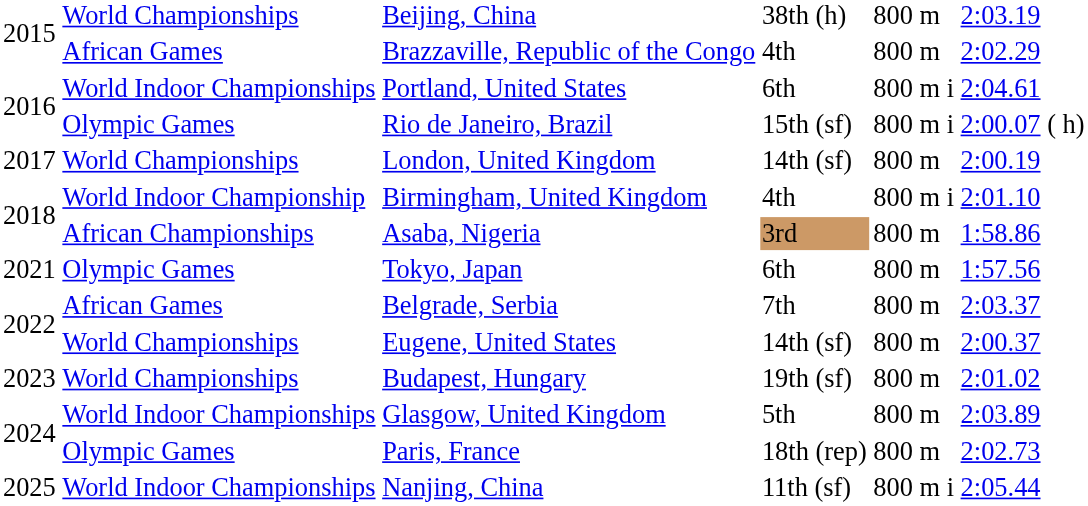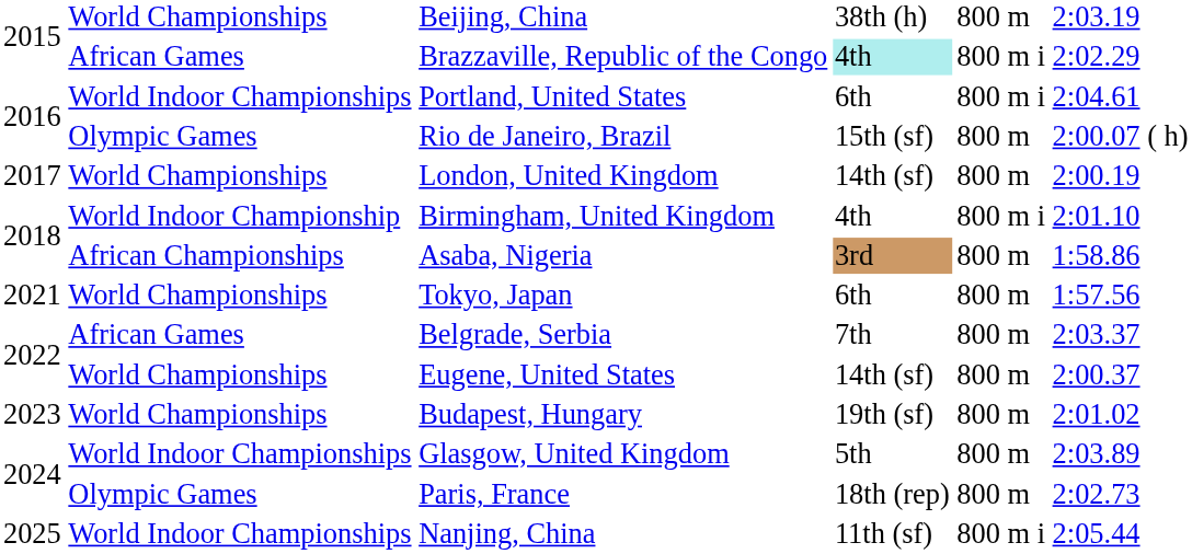 <table>
 <tr>
 <td rowspan=2>2015</td>
 <td><a href='#'>World Championships</a></td>
 <td><a href='#'>Beijing, China</a></td>
 <td>38th (h)</td>
 <td>800 m</td>
 <td><a href='#'>2:03.19</a></td>
 </tr>
 <tr>
 <td><a href='#'>African Games</a></td>
 <td><a href='#'>Brazzaville, Republic of the Congo</a></td>
-<td>4th</td>
-<td>800 m</td>
+<td style="background: paleturquoise;">4th</td>
+<td>800 m i</td>
 <td><a href='#'>2:02.29</a></td>
 </tr>
 <tr>
 <td rowspan=2>2016</td>
 <td><a href='#'>World Indoor Championships</a></td>
 <td><a href='#'>Portland, United States</a></td>
 <td>6th</td>
 <td>800 m i</td>
 <td><a href='#'>2:04.61</a></td>
 </tr>
 <tr>
 <td><a href='#'>Olympic Games</a></td>
 <td><a href='#'>Rio de Janeiro, Brazil</a></td>
 <td>15th (sf)</td>
-<td>800 m i</td>
+<td>800 m</td>
 <td><a href='#'>2:00.07</a> ( h)</td>
 </tr>
 <tr>
 <td>2017</td>
 <td><a href='#'>World Championships</a></td>
 <td><a href='#'>London, United Kingdom</a></td>
 <td>14th (sf)</td>
 <td>800 m</td>
 <td><a href='#'>2:00.19</a></td>
 </tr>
 <tr>
 <td rowspan=2>2018</td>
 <td><a href='#'>World Indoor Championship</a></td>
 <td><a href='#'>Birmingham, United Kingdom</a></td>
 <td>4th</td>
 <td>800 m i</td>
 <td><a href='#'>2:01.10</a></td>
 </tr>
 <tr>
 <td><a href='#'>African Championships</a></td>
 <td><a href='#'>Asaba, Nigeria</a></td>
 <td bgcolor=cc9966>3rd</td>
 <td>800 m</td>
 <td><a href='#'>1:58.86</a></td>
 </tr>
 <tr>
 <td>2021</td>
-<td><a href='#'>Olympic Games</a></td>
+<td><a href='#'>World Championships</a></td>
 <td><a href='#'>Tokyo, Japan</a></td>
 <td>6th</td>
 <td>800 m</td>
 <td><a href='#'>1:57.56</a></td>
 </tr>
 <tr>
 <td rowspan=2>2022</td>
 <td><a href='#'>African Games</a></td>
 <td><a href='#'>Belgrade, Serbia</a></td>
 <td>7th</td>
 <td>800 m</td>
 <td><a href='#'>2:03.37</a></td>
 </tr>
 <tr>
 <td><a href='#'>World Championships</a></td>
 <td><a href='#'>Eugene, United States</a></td>
 <td>14th (sf)</td>
 <td>800 m</td>
 <td><a href='#'>2:00.37</a></td>
 </tr>
 <tr>
 <td>2023</td>
 <td><a href='#'>World Championships</a></td>
 <td><a href='#'>Budapest, Hungary</a></td>
 <td>19th (sf)</td>
 <td>800 m</td>
 <td><a href='#'>2:01.02</a></td>
 </tr>
 <tr>
 <td rowspan=2>2024</td>
 <td><a href='#'>World Indoor Championships</a></td>
 <td><a href='#'>Glasgow, United Kingdom</a></td>
 <td>5th</td>
 <td>800 m</td>
 <td><a href='#'>2:03.89</a></td>
 </tr>
 <tr>
 <td><a href='#'>Olympic Games</a></td>
 <td><a href='#'>Paris, France</a></td>
 <td>18th (rep)</td>
 <td>800 m</td>
 <td><a href='#'>2:02.73</a></td>
 </tr>
 <tr>
 <td>2025</td>
 <td><a href='#'>World Indoor Championships</a></td>
 <td><a href='#'>Nanjing, China</a></td>
 <td>11th (sf)</td>
 <td>800 m i</td>
 <td><a href='#'>2:05.44</a></td>
 </tr>
 </table>
